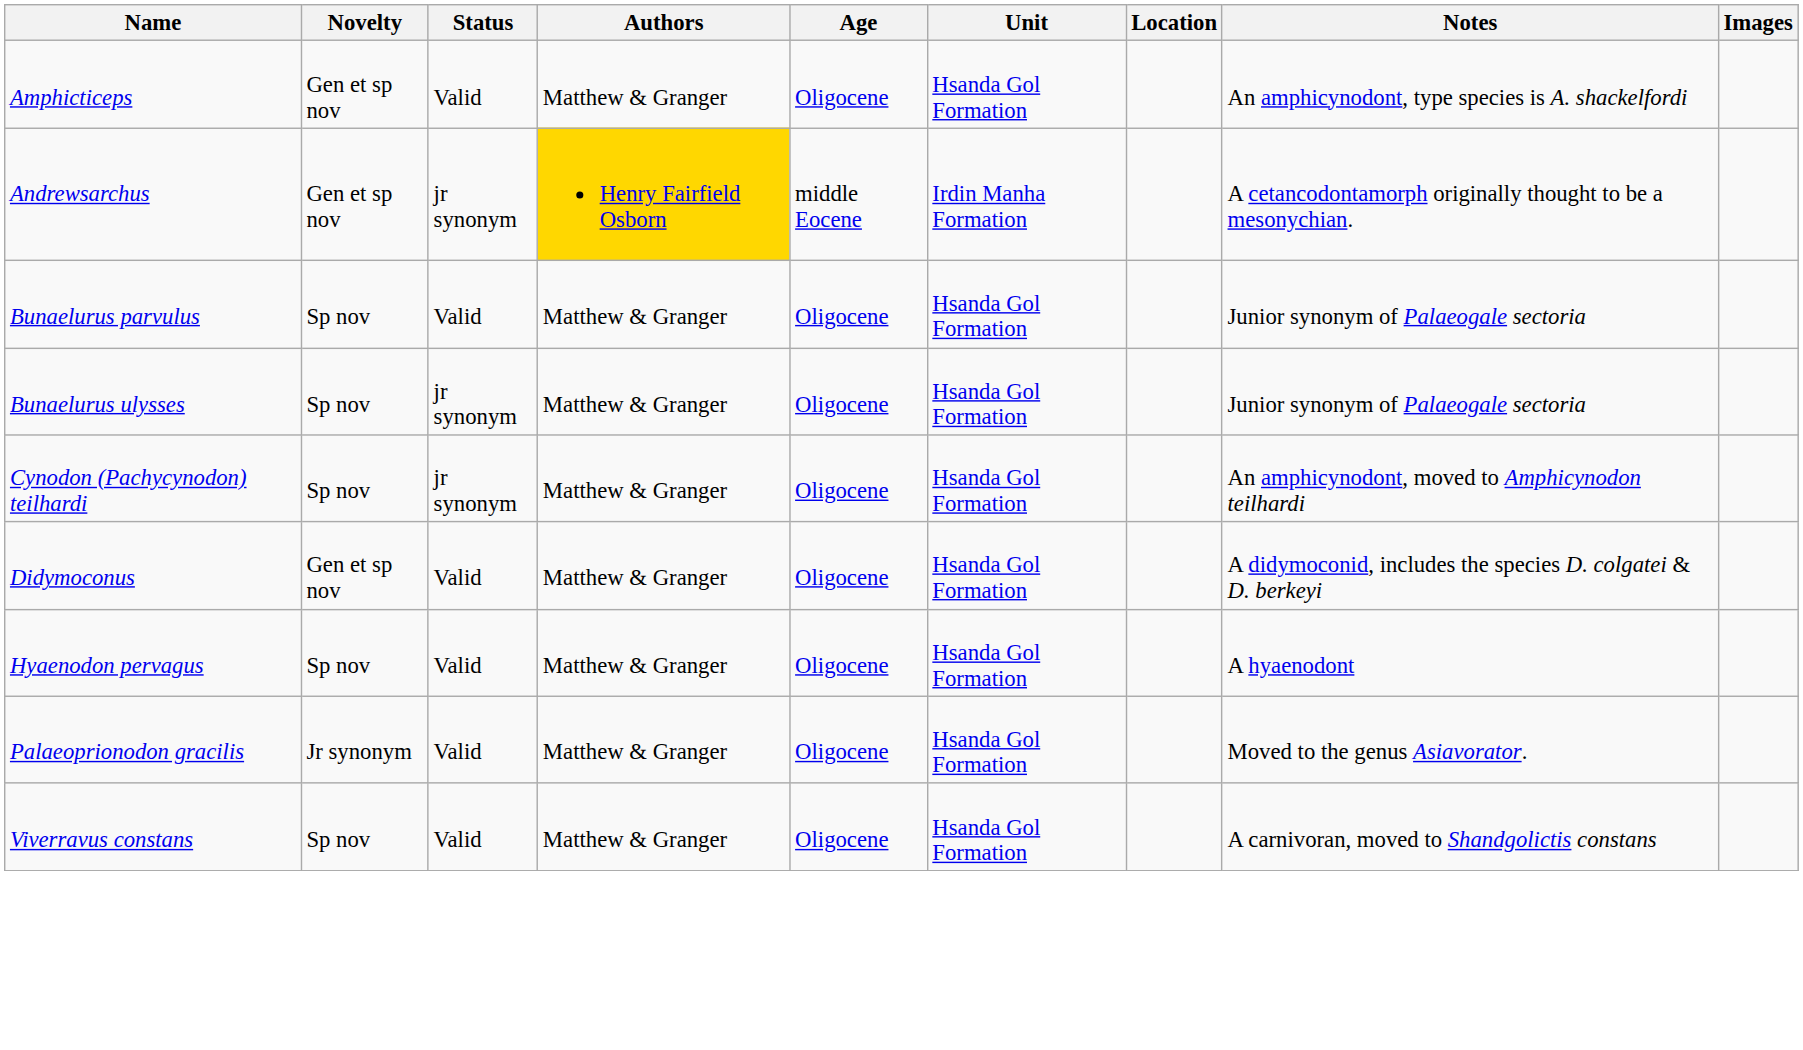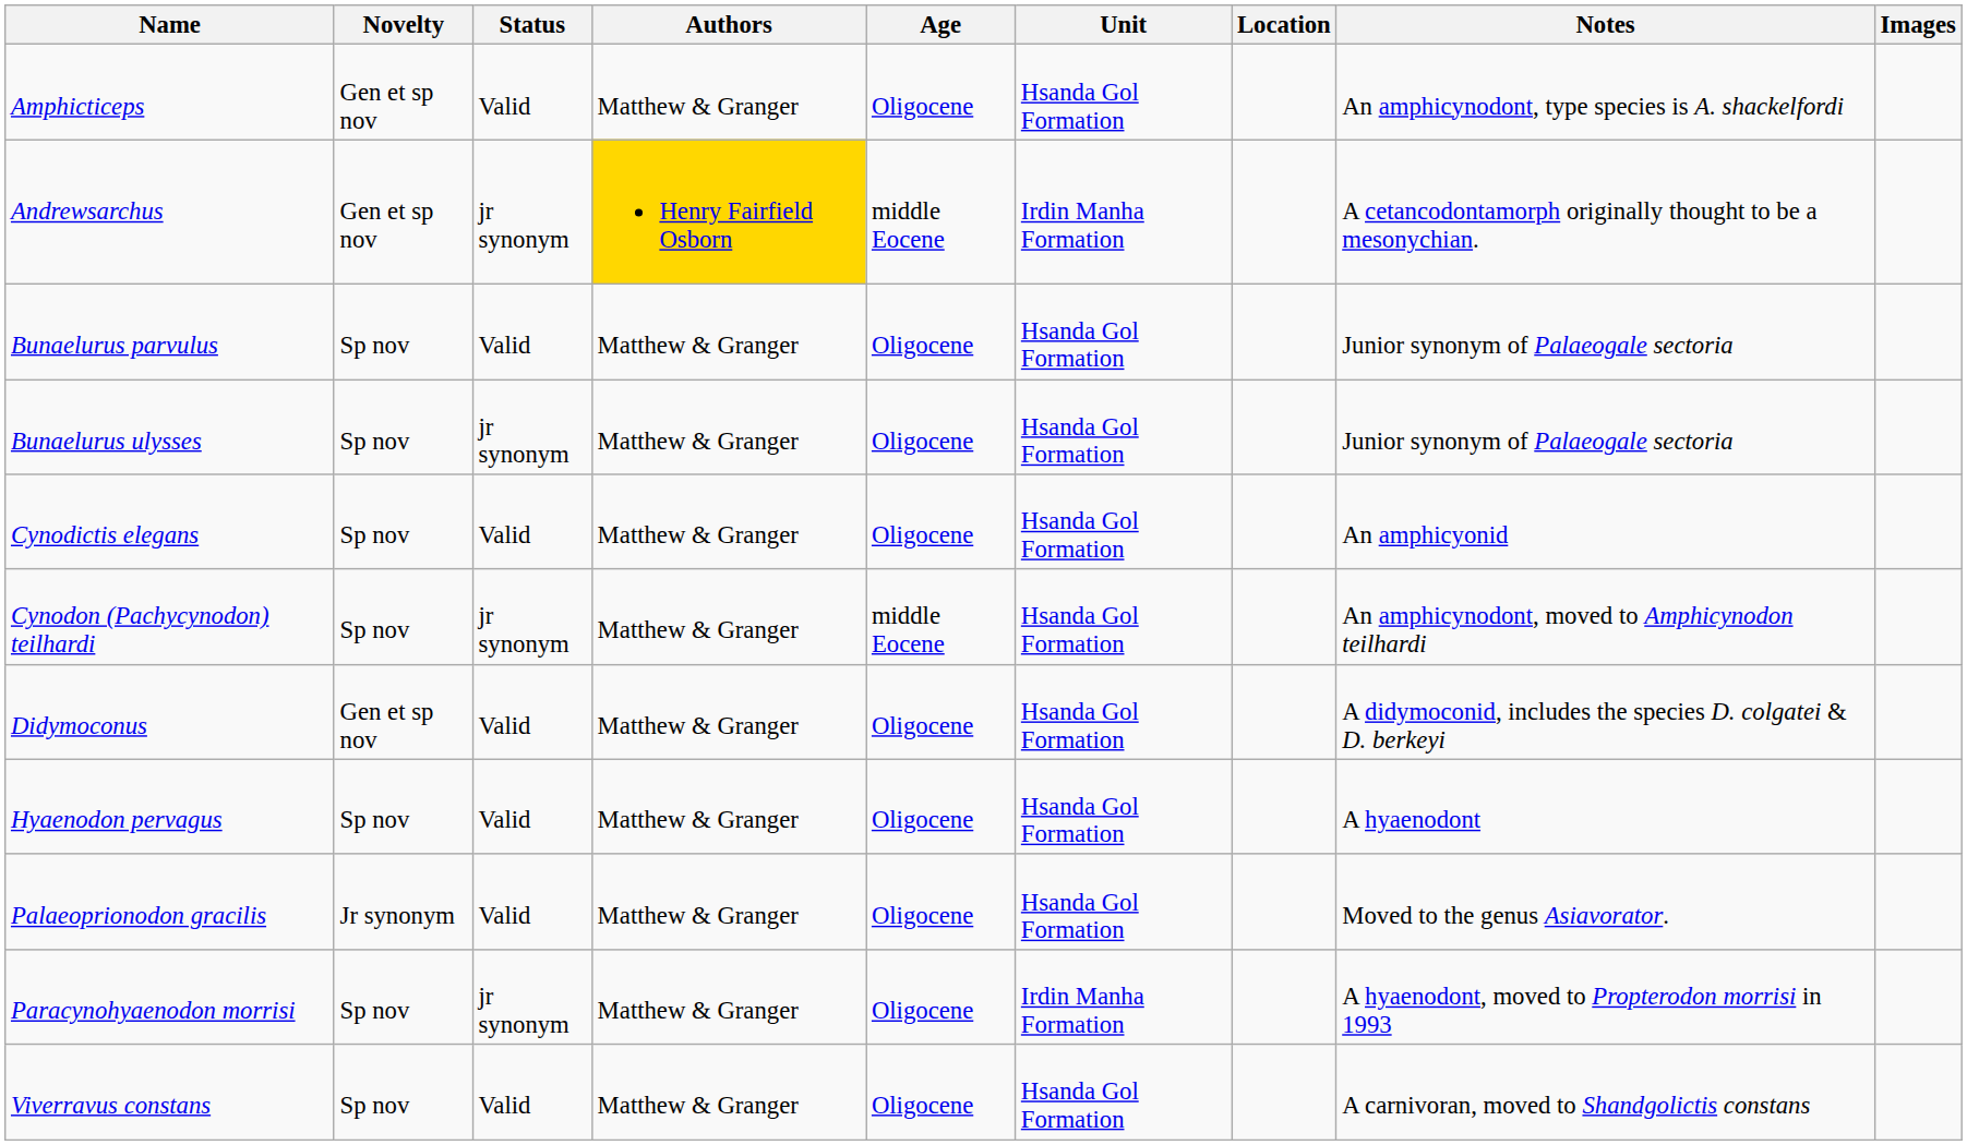 <table class="wikitable sortable" align="center" width="100%">
 <tr>
 <th>Name</th>
 <th>Novelty</th>
 <th>Status</th>
 <th>Authors</th>
 <th>Age</th>
 <th>Unit</th>
 <th class="unsortable">Location</th>
 <th class="unsortable">Notes</th>
 <th>Images</th>
 </tr>
 <tr>
 <td><br><em><a href='#'>Amphicticeps</a></em></td>
 <td><br>Gen et sp nov</td>
 <td><br>Valid</td>
 <td><br>Matthew & Granger</td>
 <td><br><a href='#'>Oligocene</a></td>
 <td><br><a href='#'>Hsanda Gol Formation</a></td>
 <td><br></td>
 <td><br>An <a href='#'>amphicynodont</a>, type species is <em>A. shackelfordi</em></td>
 <td></td>
 </tr>
 <tr>
 <td><em><a href='#'>Andrewsarchus</a></em></td>
 <td><br>Gen et sp nov</td>
 <td><br>jr synonym</td>
 <td style="background: gold;"><br><ul><li><a href='#'>Henry Fairfield Osborn</a></li></ul></td>
 <td><br>middle <a href='#'>Eocene</a></td>
 <td><br><a href='#'>Irdin Manha Formation</a></td>
 <td><br></td>
 <td><br>A <a href='#'>cetancodontamorph</a> originally thought to be a <a href='#'>mesonychian</a>.</td>
 <td></td>
 </tr>
 <tr>
 <td><br><em><a href='#'>Bunaelurus parvulus</a></em></td>
 <td><br>Sp nov</td>
 <td><br>Valid</td>
 <td><br>Matthew & Granger</td>
 <td><br><a href='#'>Oligocene</a></td>
 <td><br><a href='#'>Hsanda Gol Formation</a></td>
 <td><br></td>
 <td><br>Junior synonym of <em><a href='#'>Palaeogale</a> sectoria</em></td>
 <td></td>
 </tr>
 <tr>
 <td><br><em><a href='#'>Bunaelurus ulysses</a></em></td>
 <td><br>Sp nov</td>
 <td><br>jr synonym</td>
 <td><br>Matthew & Granger</td>
 <td><br><a href='#'>Oligocene</a></td>
 <td><br><a href='#'>Hsanda Gol Formation</a></td>
 <td><br></td>
 <td><br>Junior synonym of <em><a href='#'>Palaeogale</a> sectoria</em></td>
 <td></td>
 </tr>
 <tr>
+<td><br><em><a href='#'>Cynodictis elegans</a></em></td>
+<td><br>Sp nov</td>
+<td><br>Valid</td>
+<td><br>Matthew & Granger</td>
+<td><br><a href='#'>Oligocene</a></td>
+<td><br><a href='#'>Hsanda Gol Formation</a></td>
+<td><br></td>
+<td><br>An <a href='#'>amphicyonid</a></td>
+<td></td>
+</tr>
+<tr>
 <td><br><em><a href='#'>Cynodon (Pachycynodon) teilhardi</a></em></td>
 <td><br>Sp nov</td>
 <td><br>jr synonym</td>
 <td><br>Matthew & Granger</td>
-<td><br><a href='#'>Oligocene</a></td>
+<td><br>middle <a href='#'>Eocene</a></td>
 <td><br><a href='#'>Hsanda Gol Formation</a></td>
 <td><br></td>
 <td><br>An <a href='#'>amphicynodont</a>, moved to <em><a href='#'>Amphicynodon</a> teilhardi</em></td>
 <td></td>
 </tr>
 <tr>
 <td><br><em><a href='#'>Didymoconus</a></em></td>
 <td><br>Gen et sp nov</td>
 <td><br>Valid</td>
 <td><br>Matthew & Granger</td>
 <td><br><a href='#'>Oligocene</a></td>
 <td><br><a href='#'>Hsanda Gol Formation</a></td>
 <td><br></td>
 <td><br>A <a href='#'>didymoconid</a>, includes the species <em>D. colgatei</em> & <em>D. berkeyi</em></td>
 <td></td>
 </tr>
 <tr>
 <td><br><em><a href='#'>Hyaenodon pervagus</a></em></td>
 <td><br>Sp nov</td>
 <td><br>Valid</td>
 <td><br>Matthew & Granger</td>
 <td><br><a href='#'>Oligocene</a></td>
 <td><br><a href='#'>Hsanda Gol Formation</a></td>
 <td><br></td>
 <td><br>A <a href='#'>hyaenodont</a></td>
 <td></td>
 </tr>
 <tr>
 <td><br><em><a href='#'>Palaeoprionodon gracilis</a></em></td>
 <td><br>Jr synonym</td>
 <td><br>Valid</td>
 <td><br>Matthew & Granger</td>
 <td><br><a href='#'>Oligocene</a></td>
 <td><br><a href='#'>Hsanda Gol Formation</a></td>
 <td><br></td>
 <td><br>Moved to the genus <em><a href='#'>Asiavorator</a></em>.</td>
 <td></td>
 </tr>
 <tr>
+<td><br><em><a href='#'>Paracynohyaenodon morrisi</a></em></td>
+<td><br>Sp nov</td>
+<td><br>jr synonym</td>
+<td><br>Matthew & Granger</td>
+<td><br><a href='#'>Oligocene</a></td>
+<td><br><a href='#'>Irdin Manha Formation</a></td>
+<td><br></td>
+<td><br>A <a href='#'>hyaenodont</a>, moved to <em><a href='#'>Propterodon morrisi</a></em> in <a href='#'>1993</a></td>
+<td></td>
+</tr>
+<tr>
 <td><br><em><a href='#'>Viverravus constans</a></em></td>
 <td><br>Sp nov</td>
 <td><br>Valid</td>
 <td><br>Matthew & Granger</td>
 <td><br><a href='#'>Oligocene</a></td>
 <td><br><a href='#'>Hsanda Gol Formation</a></td>
 <td><br></td>
 <td><br>A carnivoran, moved to <em><a href='#'>Shandgolictis</a> constans</em></td>
 <td></td>
 </tr>
 <tr>
 </tr>
 </table>
